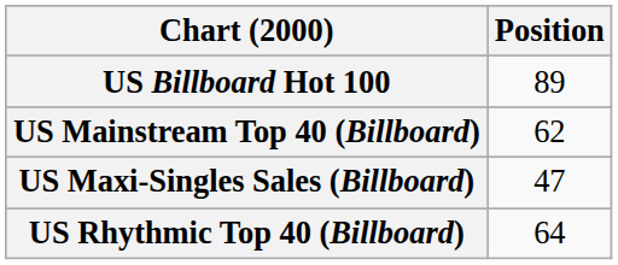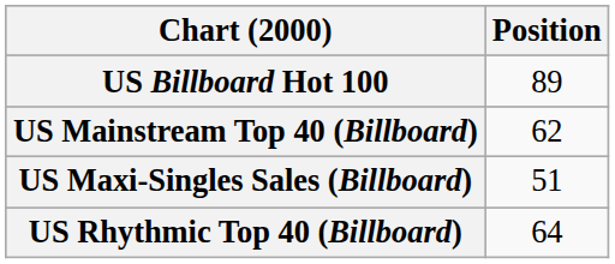 <table class="wikitable sortable plainrowheaders" style="text-align:center">
 <tr>
 <th scope="col">Chart (2000)</th>
 <th scope="col">Position</th>
 </tr>
 <tr>
 <th scope="row">US <em>Billboard</em> Hot 100</th>
 <td>89</td>
 </tr>
 <tr>
 <th scope="row">US Mainstream Top 40 (<em>Billboard</em>)</th>
 <td>62</td>
 </tr>
 <tr>
 <th scope="row">US Maxi-Singles Sales (<em>Billboard</em>)</th>
-<td>47</td>
+<td>51</td>
 </tr>
 <tr>
 <th scope="row">US Rhythmic Top 40 (<em>Billboard</em>)</th>
 <td>64</td>
 </tr>
 </table>
